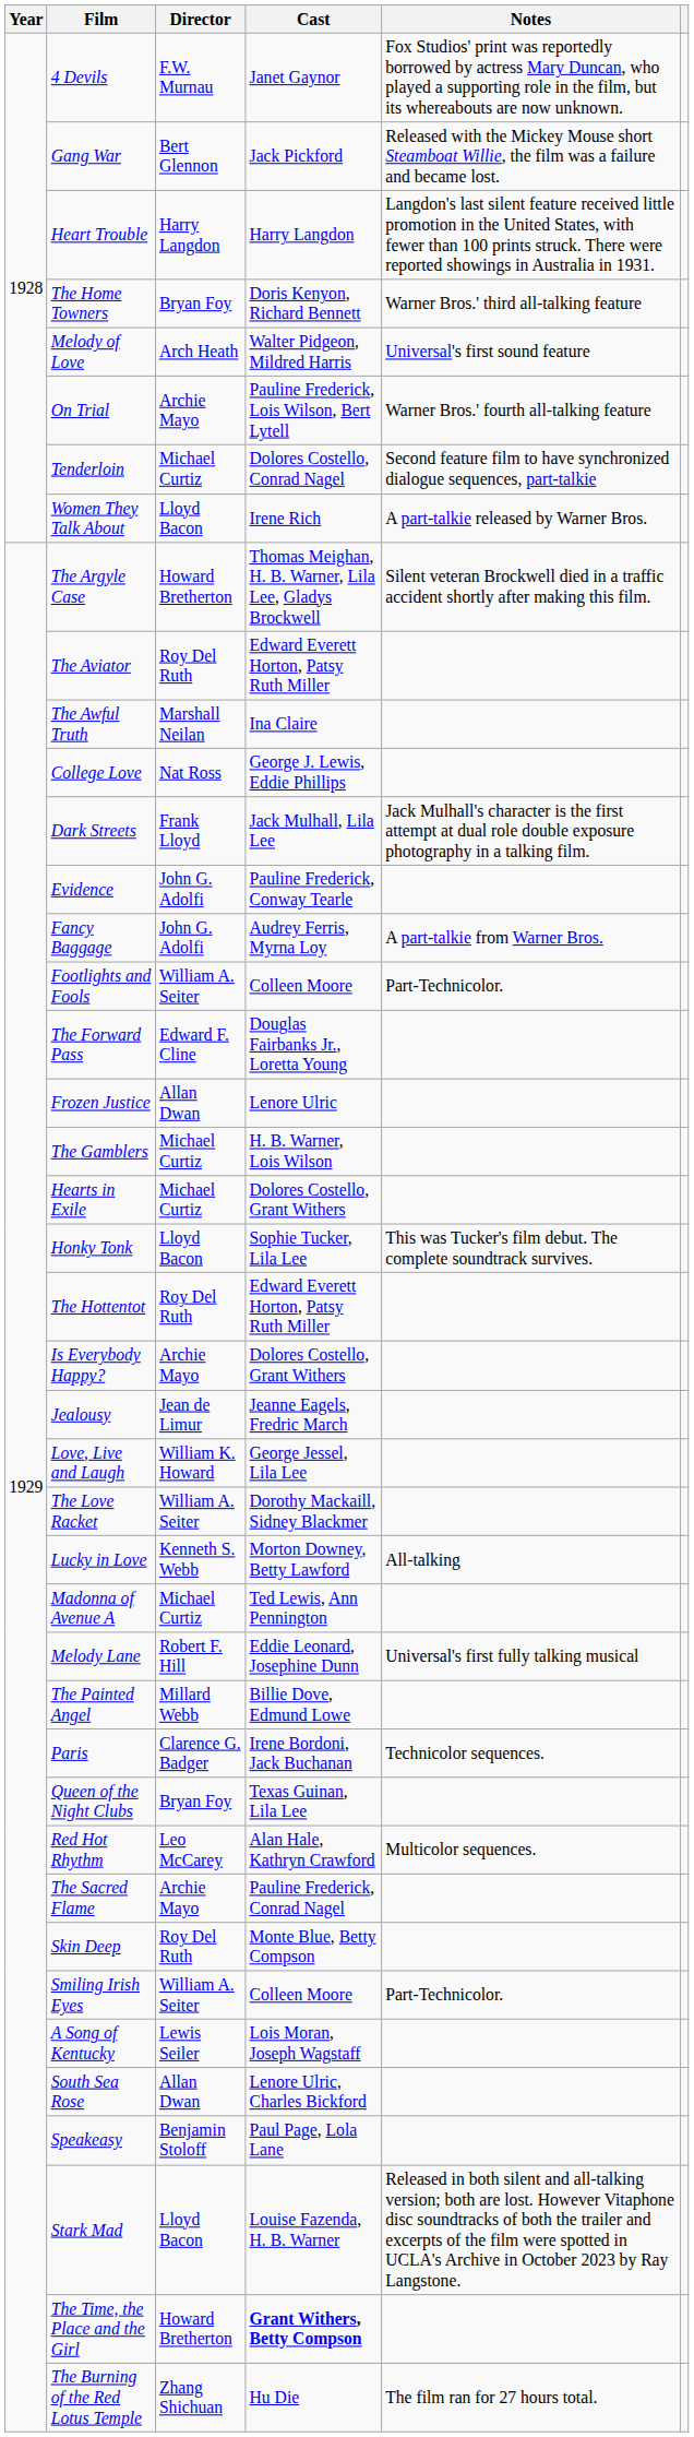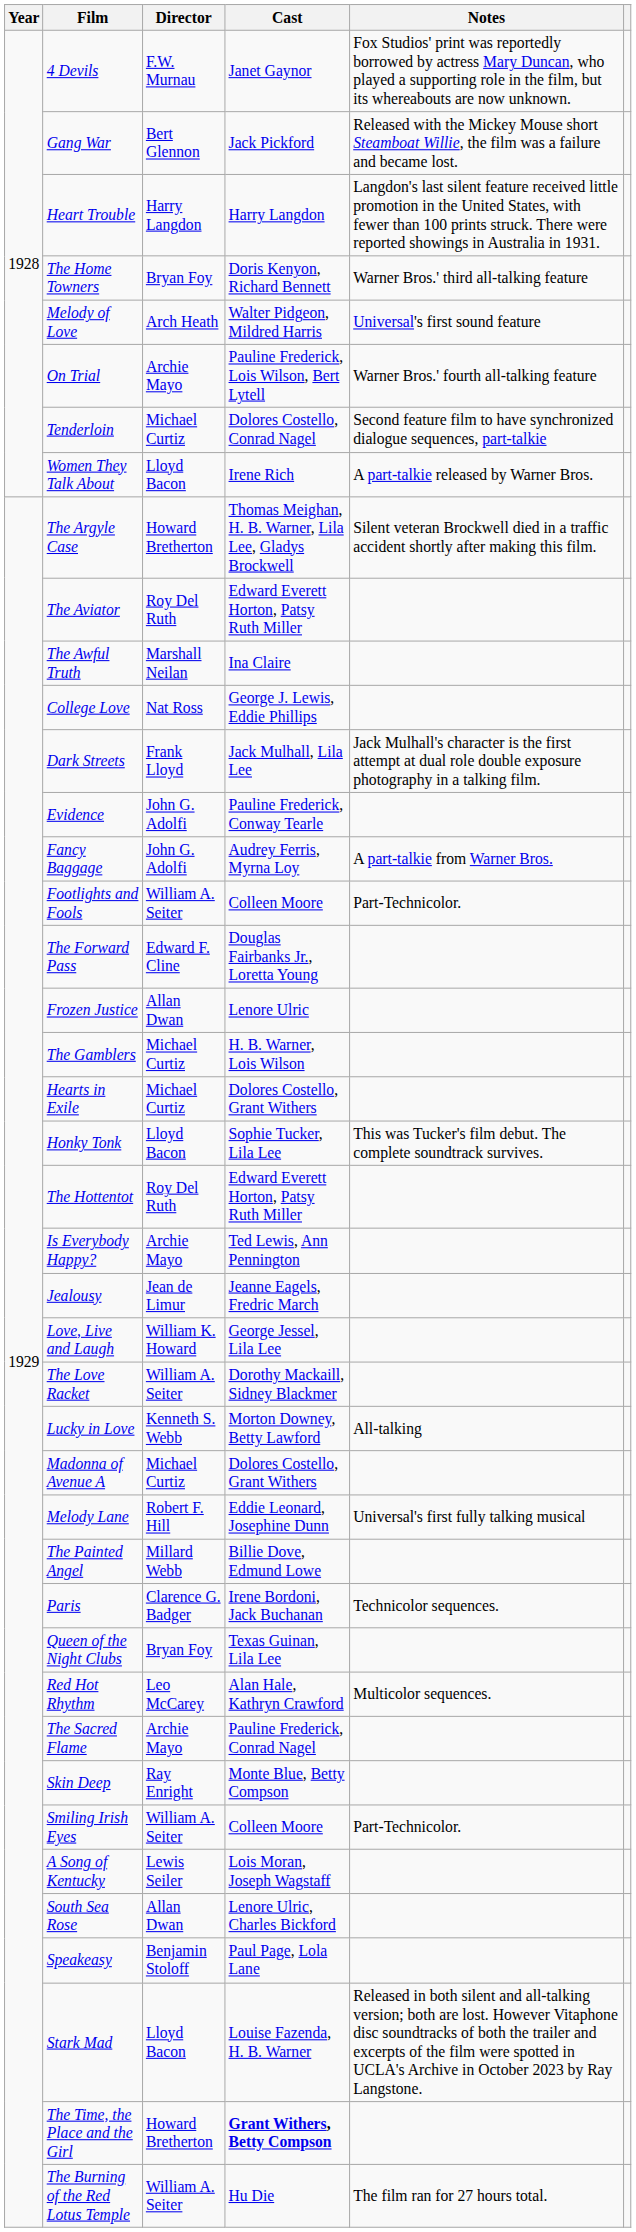 <table class="wikitable sortable" style="font-size:95%">
 <tr>
 <th>Year</th>
 <th>Film</th>
 <th>Director</th>
 <th>Cast</th>
 <th>Notes</th>
 <th class="unsortable"></th>
 </tr>
 <tr>
 <td rowspan="8">1928</td>
 <td><em><a href='#'>4 Devils</a></em></td>
 <td><a href='#'>F.W. Murnau</a></td>
 <td><a href='#'>Janet Gaynor</a></td>
 <td>Fox Studios' print was reportedly borrowed by actress <a href='#'>Mary Duncan</a>, who played a supporting role in the film, but its whereabouts are now unknown.</td>
 <td></td>
 </tr>
 <tr>
 <td><em><a href='#'>Gang War</a></em></td>
 <td><a href='#'>Bert Glennon</a></td>
 <td><a href='#'>Jack Pickford</a></td>
 <td>Released with the Mickey Mouse short <em><a href='#'>Steamboat Willie</a></em>, the film was a failure and became lost.</td>
 </tr>
 <tr>
 <td><em><a href='#'>Heart Trouble</a></em></td>
 <td><a href='#'>Harry Langdon</a></td>
 <td><a href='#'>Harry Langdon</a></td>
 <td>Langdon's last silent feature received little promotion in the United States, with fewer than 100 prints struck.  There were reported showings in Australia in 1931.</td>
 <td></td>
 </tr>
 <tr>
 <td><em><a href='#'>The Home Towners</a></em></td>
 <td><a href='#'>Bryan Foy</a></td>
 <td><a href='#'>Doris Kenyon</a>, <a href='#'>Richard Bennett</a></td>
 <td>Warner Bros.' third all-talking feature</td>
 <td></td>
 </tr>
 <tr>
 <td><em><a href='#'> Melody of Love</a></em></td>
 <td><a href='#'>Arch Heath</a></td>
 <td><a href='#'>Walter Pidgeon</a>, <a href='#'>Mildred Harris</a></td>
 <td><a href='#'>Universal</a>'s first sound feature</td>
 <td></td>
 </tr>
 <tr>
 <td><em><a href='#'>On Trial</a></em></td>
 <td><a href='#'>Archie Mayo</a></td>
 <td><a href='#'>Pauline Frederick</a>, <a href='#'>Lois Wilson</a>, <a href='#'>Bert Lytell</a></td>
 <td>Warner Bros.' fourth all-talking feature</td>
 <td></td>
 </tr>
 <tr>
 <td><em><a href='#'>Tenderloin</a></em></td>
 <td><a href='#'>Michael Curtiz</a></td>
 <td><a href='#'>Dolores Costello</a>, <a href='#'>Conrad Nagel</a></td>
 <td>Second feature film to have synchronized dialogue sequences, <a href='#'>part-talkie</a></td>
 <td></td>
 </tr>
 <tr>
 <td><em><a href='#'>Women They Talk About</a></em></td>
 <td><a href='#'>Lloyd Bacon</a></td>
 <td><a href='#'>Irene Rich</a></td>
 <td>A <a href='#'>part-talkie</a> released by Warner Bros.</td>
 <td></td>
 </tr>
 <tr>
 <td rowspan="34">1929</td>
 <td><em><a href='#'>The Argyle Case</a></em></td>
 <td><a href='#'>Howard Bretherton</a></td>
 <td><a href='#'>Thomas Meighan</a>, <a href='#'>H. B. Warner</a>, <a href='#'>Lila Lee</a>, <a href='#'>Gladys Brockwell</a></td>
 <td>Silent veteran Brockwell died in a traffic accident shortly after making this film.</td>
 <td></td>
 </tr>
 <tr>
 <td><em><a href='#'>The Aviator</a></em></td>
 <td><a href='#'>Roy Del Ruth</a></td>
 <td><a href='#'>Edward Everett Horton</a>, <a href='#'>Patsy Ruth Miller</a></td>
 <td></td>
 <td></td>
 </tr>
 <tr>
 <td><em><a href='#'>The Awful Truth</a></em></td>
 <td><a href='#'>Marshall Neilan</a></td>
 <td><a href='#'>Ina Claire</a></td>
 <td></td>
 <td></td>
 </tr>
 <tr>
 <td><em><a href='#'>College Love</a></em></td>
 <td><a href='#'>Nat Ross</a></td>
 <td><a href='#'>George J. Lewis</a>, <a href='#'>Eddie Phillips</a></td>
 <td></td>
 <td></td>
 </tr>
 <tr>
 <td><em><a href='#'>Dark Streets</a></em></td>
 <td><a href='#'>Frank Lloyd</a></td>
 <td><a href='#'>Jack Mulhall</a>, <a href='#'>Lila Lee</a></td>
 <td>Jack Mulhall's character is the first attempt at dual role double exposure photography in a talking film.</td>
 <td></td>
 </tr>
 <tr>
 <td><em><a href='#'>Evidence</a></em></td>
 <td><a href='#'>John G. Adolfi</a></td>
 <td><a href='#'>Pauline Frederick</a>, <a href='#'>Conway Tearle</a></td>
 <td></td>
 <td></td>
 </tr>
 <tr>
 <td><em><a href='#'>Fancy Baggage</a></em></td>
 <td><a href='#'>John G. Adolfi</a></td>
 <td><a href='#'>Audrey Ferris</a>, <a href='#'>Myrna Loy</a></td>
 <td>A <a href='#'>part-talkie</a> from <a href='#'>Warner Bros.</a></td>
 <td></td>
 </tr>
 <tr>
 <td><em><a href='#'>Footlights and Fools</a></em></td>
 <td><a href='#'>William A. Seiter</a></td>
 <td><a href='#'>Colleen Moore</a></td>
 <td>Part-Technicolor.</td>
 <td></td>
 </tr>
 <tr>
 <td><em><a href='#'>The Forward Pass</a></em></td>
 <td><a href='#'>Edward F. Cline</a></td>
 <td><a href='#'>Douglas Fairbanks Jr.</a>, <a href='#'>Loretta Young</a></td>
 <td></td>
 <td></td>
 </tr>
 <tr>
 <td><em><a href='#'>Frozen Justice</a></em></td>
 <td><a href='#'>Allan Dwan</a></td>
 <td><a href='#'>Lenore Ulric</a></td>
 <td></td>
 <td></td>
 </tr>
 <tr>
 <td><em><a href='#'>The Gamblers</a></em></td>
 <td><a href='#'>Michael Curtiz</a></td>
 <td><a href='#'>H. B. Warner</a>, <a href='#'>Lois Wilson</a></td>
 <td></td>
 <td></td>
 </tr>
 <tr>
 <td><em><a href='#'>Hearts in Exile</a></em></td>
 <td><a href='#'>Michael Curtiz</a></td>
 <td><a href='#'>Dolores Costello</a>, <a href='#'>Grant Withers</a></td>
 <td></td>
 <td></td>
 </tr>
 <tr>
 <td><em><a href='#'>Honky Tonk</a></em></td>
 <td><a href='#'>Lloyd Bacon</a></td>
 <td><a href='#'>Sophie Tucker</a>, <a href='#'>Lila Lee</a></td>
 <td>This was Tucker's film debut. The complete soundtrack survives.</td>
 <td></td>
 </tr>
 <tr>
 <td><em><a href='#'>The Hottentot</a></em></td>
 <td><a href='#'>Roy Del Ruth</a></td>
 <td><a href='#'>Edward Everett Horton</a>, <a href='#'>Patsy Ruth Miller</a></td>
 <td></td>
 <td></td>
 </tr>
 <tr>
 <td><em><a href='#'>Is Everybody Happy?</a></em></td>
 <td><a href='#'>Archie Mayo</a></td>
-<td><a href='#'>Dolores Costello</a>, <a href='#'>Grant Withers</a></td>
+<td><a href='#'>Ted Lewis</a>, <a href='#'>Ann Pennington</a></td>
 <td></td>
 <td></td>
 </tr>
 <tr>
 <td><em><a href='#'>Jealousy</a></em></td>
 <td><a href='#'>Jean de Limur</a></td>
 <td><a href='#'>Jeanne Eagels</a>, <a href='#'>Fredric March</a></td>
 <td></td>
 <td></td>
 </tr>
 <tr>
 <td><em><a href='#'>Love, Live and Laugh</a></em></td>
 <td><a href='#'>William K. Howard</a></td>
 <td><a href='#'>George Jessel</a>, <a href='#'>Lila Lee</a></td>
 <td></td>
 <td></td>
 </tr>
 <tr>
 <td><em><a href='#'>The Love Racket</a></em></td>
 <td><a href='#'>William A. Seiter</a></td>
 <td><a href='#'>Dorothy Mackaill</a>, <a href='#'>Sidney Blackmer</a></td>
 <td></td>
 <td></td>
 </tr>
 <tr>
 <td><em><a href='#'>Lucky in Love</a></em></td>
 <td><a href='#'>Kenneth S. Webb</a></td>
 <td><a href='#'>Morton Downey</a>, <a href='#'>Betty Lawford</a></td>
 <td>All-talking</td>
 <td></td>
 </tr>
 <tr>
 <td><em><a href='#'>Madonna of Avenue A</a></em></td>
 <td><a href='#'>Michael Curtiz</a></td>
-<td><a href='#'>Ted Lewis</a>, <a href='#'>Ann Pennington</a></td>
+<td><a href='#'>Dolores Costello</a>, <a href='#'>Grant Withers</a></td>
 <td></td>
 <td></td>
 </tr>
 <tr>
 <td><em><a href='#'>Melody Lane</a></em></td>
 <td><a href='#'>Robert F. Hill</a></td>
 <td><a href='#'>Eddie Leonard</a>, <a href='#'>Josephine Dunn</a></td>
 <td>Universal's first fully talking musical</td>
 <td></td>
 </tr>
 <tr>
 <td><em><a href='#'>The Painted Angel</a></em></td>
 <td><a href='#'>Millard Webb</a></td>
 <td><a href='#'>Billie Dove</a>, <a href='#'>Edmund Lowe</a></td>
 <td></td>
 <td></td>
 </tr>
 <tr>
 <td><em><a href='#'>Paris</a></em></td>
 <td><a href='#'>Clarence G. Badger</a></td>
 <td><a href='#'>Irene Bordoni</a>, <a href='#'>Jack Buchanan</a></td>
 <td>Technicolor sequences.</td>
 <td></td>
 </tr>
 <tr>
 <td><em><a href='#'>Queen of the Night Clubs</a></em></td>
 <td><a href='#'>Bryan Foy</a></td>
 <td><a href='#'>Texas Guinan</a>, <a href='#'>Lila Lee</a></td>
 <td></td>
 <td></td>
 </tr>
 <tr>
 <td><em><a href='#'>Red Hot Rhythm</a></em></td>
 <td><a href='#'>Leo McCarey</a></td>
 <td><a href='#'>Alan Hale</a>, <a href='#'>Kathryn Crawford</a></td>
 <td>Multicolor sequences.</td>
 <td></td>
 </tr>
 <tr>
 <td><em><a href='#'>The Sacred Flame</a></em></td>
 <td><a href='#'>Archie Mayo</a></td>
 <td><a href='#'>Pauline Frederick</a>, <a href='#'>Conrad Nagel</a></td>
 <td></td>
 <td></td>
 </tr>
 <tr>
 <td><em><a href='#'>Skin Deep</a></em></td>
-<td><a href='#'>Roy Del Ruth</a></td>
+<td><a href='#'>Ray Enright</a></td>
 <td><a href='#'>Monte Blue</a>, <a href='#'>Betty Compson</a></td>
 <td></td>
 <td></td>
 </tr>
 <tr>
 <td><em><a href='#'>Smiling Irish Eyes</a></em></td>
 <td><a href='#'>William A. Seiter</a></td>
 <td><a href='#'>Colleen Moore</a></td>
 <td>Part-Technicolor.</td>
 <td></td>
 </tr>
 <tr>
 <td><em><a href='#'>A Song of Kentucky</a></em></td>
 <td><a href='#'>Lewis Seiler</a></td>
 <td><a href='#'>Lois Moran</a>, <a href='#'>Joseph Wagstaff</a></td>
 <td></td>
 <td></td>
 </tr>
 <tr>
 <td><em><a href='#'>South Sea Rose</a></em></td>
 <td><a href='#'>Allan Dwan</a></td>
 <td><a href='#'>Lenore Ulric</a>, <a href='#'>Charles Bickford</a></td>
 <td></td>
 <td></td>
 </tr>
 <tr>
 <td><em><a href='#'>Speakeasy</a></em></td>
 <td><a href='#'>Benjamin Stoloff</a></td>
 <td><a href='#'>Paul Page</a>, <a href='#'>Lola Lane</a></td>
 <td></td>
 <td></td>
 </tr>
 <tr>
 <td><em><a href='#'>Stark Mad</a></em></td>
 <td><a href='#'>Lloyd Bacon</a></td>
 <td><a href='#'>Louise Fazenda</a>, <a href='#'>H. B. Warner</a></td>
 <td>Released in both silent and all-talking version; both are lost. However Vitaphone disc soundtracks of both the trailer and excerpts of the film were spotted in UCLA's Archive in October 2023 by Ray Langstone.</td>
 <td></td>
 </tr>
 <tr>
 <td><em><a href='#'>The Time, the Place and the Girl</a></em></td>
 <td><a href='#'>Howard Bretherton</a></td>
 <td><strong><a href='#'>Grant Withers</a>, <a href='#'>Betty Compson</a></strong></td>
 <td></td>
 <td></td>
 </tr>
 <tr>
 <td><em><a href='#'>The Burning of the Red Lotus Temple</a></em></td>
-<td><a href='#'>Zhang Shichuan</a></td>
+<td><a href='#'>William A. Seiter</a></td>
 <td><a href='#'>Hu Die</a></td>
 <td>The film ran for 27 hours total.</td>
 <td></td>
 </tr>
 </table>
